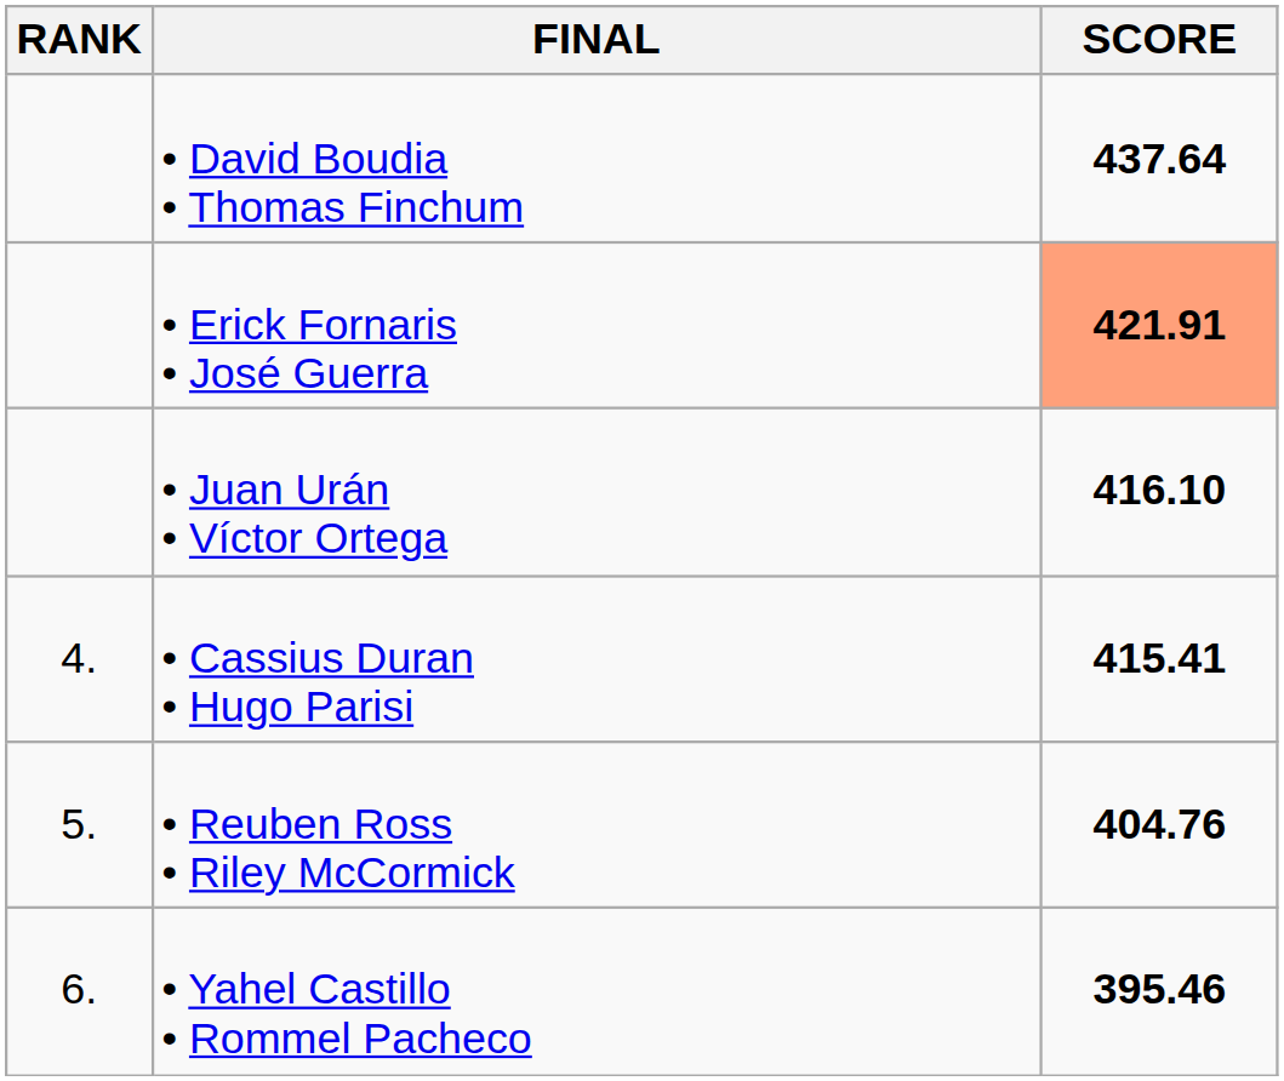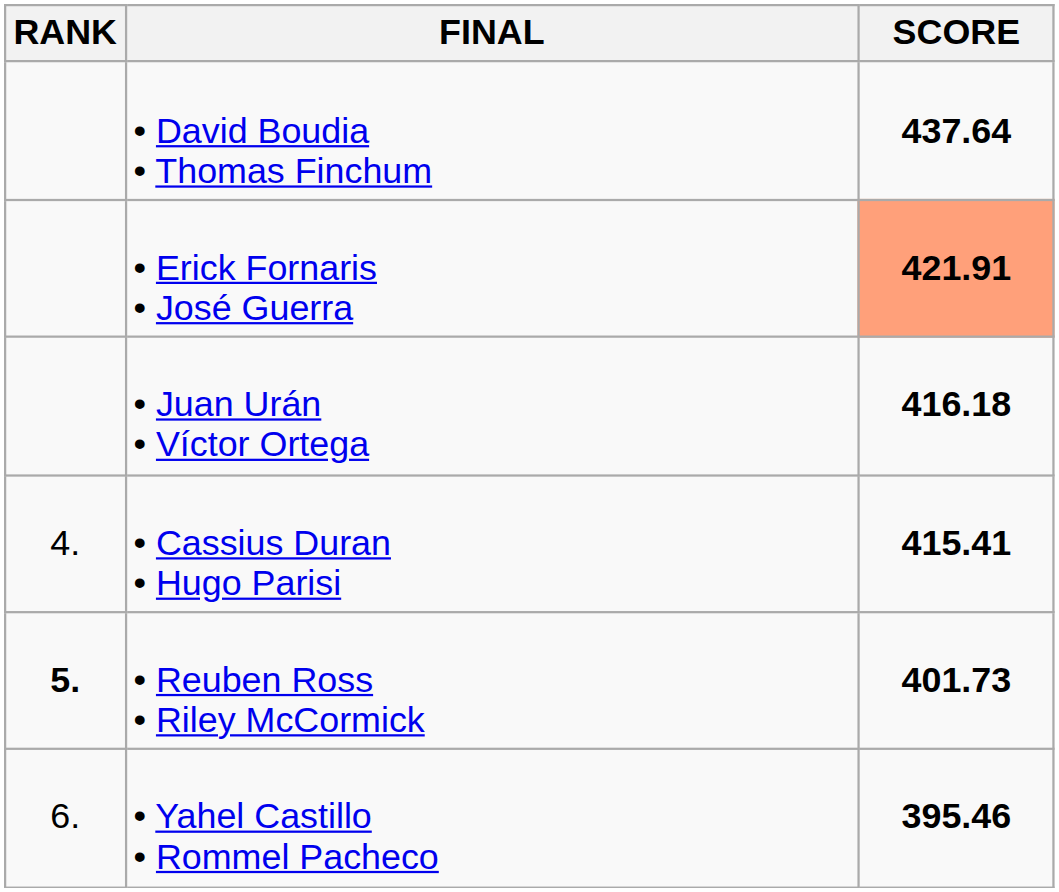 <table class="wikitable">
 <tr>
 <th>RANK</th>
 <th style="width: 20em">FINAL</th>
 <th style="width: 5em">SCORE</th>
 </tr>
 <tr>
 <td align="center"></td>
 <td><strong></strong><br>• <a href='#'>David Boudia</a><br>• <a href='#'>Thomas Finchum</a></td>
 <td align="center"><strong>437.64</strong></td>
 </tr>
 <tr>
 <td align="center"></td>
 <td><strong></strong><br>• <a href='#'>Erick Fornaris</a><br>• <a href='#'>José Guerra</a></td>
 <td align="center" style="background: lightsalmon;"><strong>421.91</strong></td>
 </tr>
 <tr>
 <td align="center"></td>
 <td><strong></strong><br>• <a href='#'>Juan Urán</a><br>• <a href='#'>Víctor Ortega</a></td>
-<td align="center"><strong>416.10</strong></td>
+<td align="center"><strong>416.18</strong></td>
 </tr>
 <tr>
 <td align="center">4.</td>
 <td><strong></strong><br>• <a href='#'>Cassius Duran</a><br>• <a href='#'>Hugo Parisi</a></td>
 <td align="center"><strong>415.41</strong></td>
 </tr>
 <tr>
-<td align="center">5.</td>
+<td align="center"><strong>5.</strong></td>
 <td><strong></strong><br>• <a href='#'>Reuben Ross</a><br>• <a href='#'>Riley McCormick</a></td>
-<td align="center"><strong>404.76</strong></td>
+<td align="center"><strong>401.73</strong></td>
 </tr>
 <tr>
 <td align="center">6.</td>
 <td><strong></strong><br>• <a href='#'>Yahel Castillo</a><br>• <a href='#'>Rommel Pacheco</a></td>
 <td align="center"><strong>395.46</strong></td>
 </tr>
 </table>
